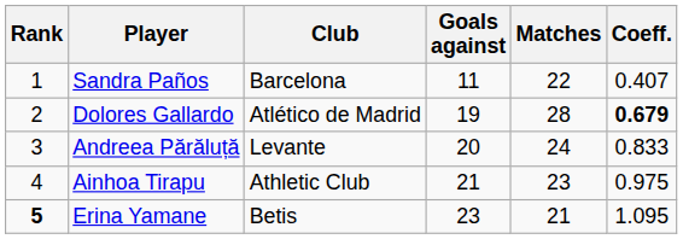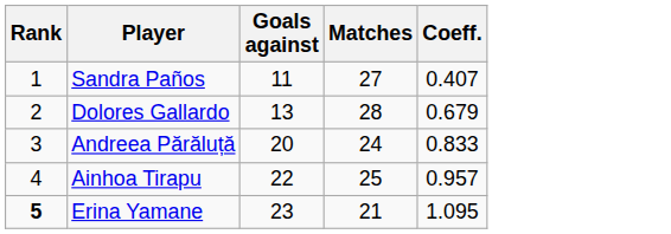 <table class="wikitable" style="text-align:center">
 <tr>
 <th>Rank</th>
 <th>Player</th>
-<th>Club</th>
 <th>Goals<br>against</th>
 <th>Matches</th>
 <th>Coeff.</th>
 </tr>
 <tr>
 <td>1</td>
 <td align=left> <a href='#'>Sandra Paños</a></td>
-<td align=left>Barcelona</td>
 <td>11</td>
-<td>22</td>
+<td>27</td>
 <td>0.407</td>
 </tr>
 <tr>
 <td>2</td>
 <td align=left> <a href='#'>Dolores Gallardo</a></td>
-<td align=left>Atlético de Madrid</td>
-<td>19</td>
+<td>13</td>
 <td>28</td>
-<td><strong>0.679</strong></td>
+<td>0.679</td>
 </tr>
 <tr>
 <td>3</td>
 <td align=left> <a href='#'>Andreea Părăluță</a></td>
-<td align=left>Levante</td>
 <td>20</td>
 <td>24</td>
 <td>0.833</td>
 </tr>
 <tr>
 <td>4</td>
 <td align=left> <a href='#'>Ainhoa Tirapu</a></td>
-<td align=left>Athletic Club</td>
-<td>21</td>
-<td>23</td>
-<td>0.975</td>
+<td>22</td>
+<td>25</td>
+<td>0.957</td>
 </tr>
 <tr>
 <td><strong>5</strong></td>
 <td align=left> <a href='#'>Erina Yamane</a></td>
-<td align=left>Betis</td>
 <td>23</td>
 <td>21</td>
 <td>1.095</td>
 </tr>
 </table>
